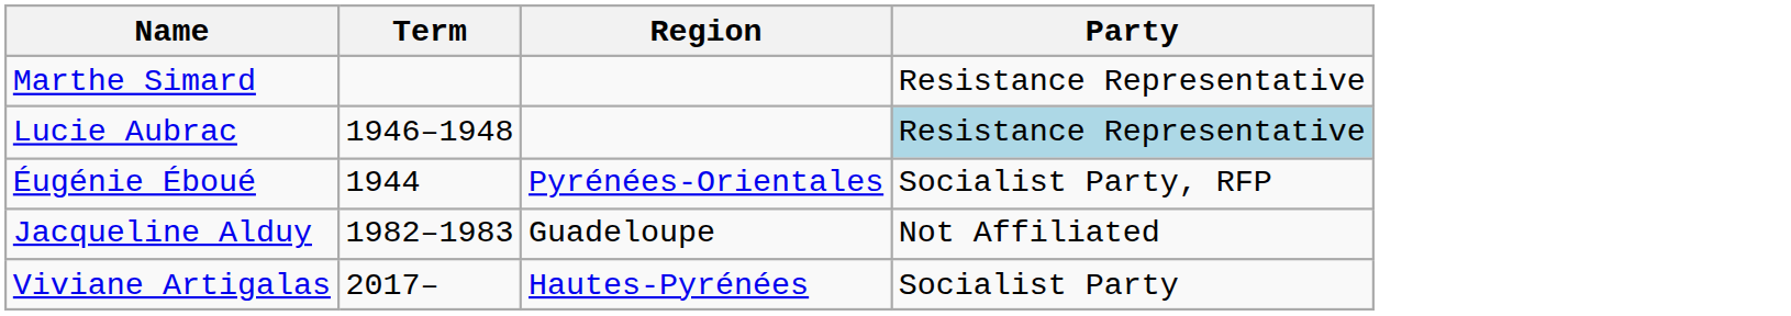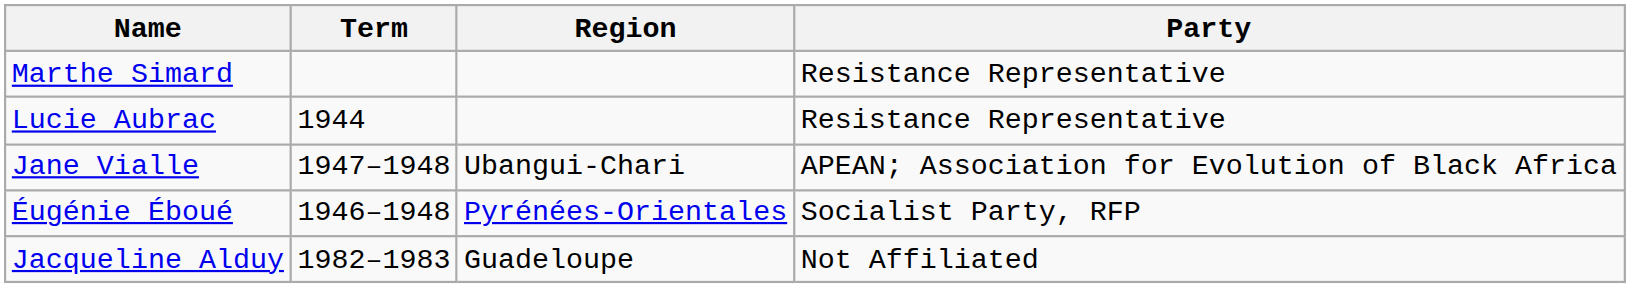 <table class="wikitable">
 <tr>
 <th>Name</th>
 <th>Term</th>
 <th>Region</th>
 <th>Party</th>
 </tr>
 <tr>
 <td><a href='#'>Marthe Simard</a></td>
 <td></td>
 <td></td>
 <td>Resistance Representative</td>
 </tr>
 <tr>
 <td><a href='#'>Lucie Aubrac</a></td>
-<td>1946–1948</td>
+<td>1944</td>
 <td></td>
-<td style="background: lightblue;">Resistance Representative</td>
+<td>Resistance Representative</td>
+</tr>
+<tr>
+<td><a href='#'>Jane Vialle</a></td>
+<td>1947–1948</td>
+<td>Ubangui-Chari</td>
+<td>APEAN; Association for Evolution of Black Africa</td>
 </tr>
 <tr>
 <td><a href='#'>Éugénie Éboué</a></td>
-<td>1944</td>
+<td>1946–1948</td>
 <td><a href='#'>Pyrénées-Orientales</a></td>
 <td>Socialist Party, RFP</td>
 </tr>
 <tr>
 <td><a href='#'>Jacqueline Alduy</a></td>
 <td>1982–1983</td>
 <td>Guadeloupe</td>
 <td>Not Affiliated</td>
 </tr>
-<tr>
-<td><a href='#'>Viviane Artigalas</a></td>
-<td>2017–</td>
-<td><a href='#'>Hautes-Pyrénées</a></td>
-<td>Socialist Party</td>
-</tr>
 </table>
